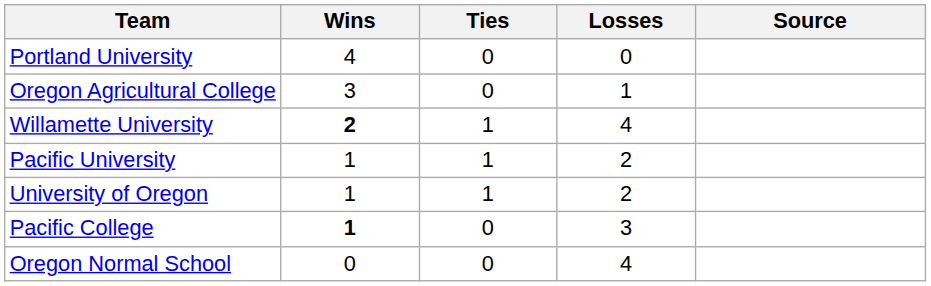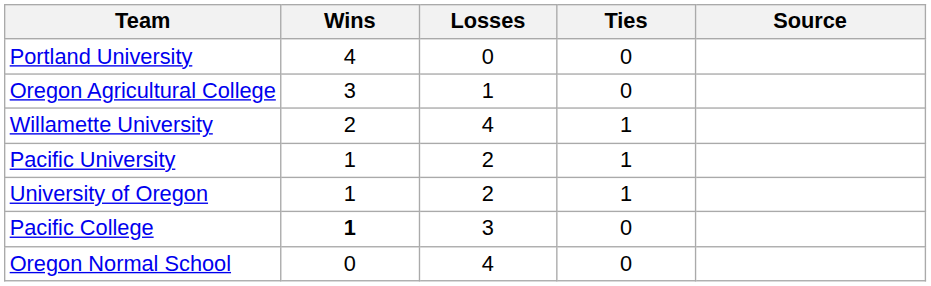 <table class="wikitable" border="1" style="Background:#ffffff">
 <tr>
 <th width=30%>Team</th>
 <th width=15%>Wins</th>
+<th width=15%>Losses</th>
 <th width=15%>Ties</th>
-<th width=15%>Losses</th>
 <th>Source</th>
 </tr>
 <tr>
 <td align="left"><a href='#'>Portland University</a></td>
 <td align="center">4</td>
 <td align="center">0</td>
 <td align="center">0</td>
 <td></td>
 </tr>
 <tr>
 <td align="left"><a href='#'>Oregon Agricultural College</a></td>
 <td align="center">3</td>
+<td align="center">1</td>
 <td align="center">0</td>
-<td align="center">1</td>
 <td></td>
 </tr>
 <tr>
 <td align="left"><a href='#'>Willamette University</a></td>
-<td align="center"><strong>2</strong></td>
+<td align="center">2</td>
+<td align="center">4</td>
 <td align="center">1</td>
-<td align="center">4</td>
 <td></td>
 </tr>
 <tr>
 <td align="left"><a href='#'>Pacific University</a></td>
 <td align="center">1</td>
+<td align="center">2</td>
 <td align="center">1</td>
-<td align="center">2</td>
 <td></td>
 </tr>
 <tr>
 <td align="left"><a href='#'>University of Oregon</a></td>
 <td align="center">1</td>
+<td align="center">2</td>
 <td align="center">1</td>
-<td align="center">2</td>
 <td></td>
 </tr>
 <tr>
 <td align="left"><a href='#'>Pacific College</a></td>
 <td align="center"><strong>1</strong></td>
+<td align="center">3</td>
 <td align="center">0</td>
-<td align="center">3</td>
 <td></td>
 </tr>
 <tr>
 <td align="left"><a href='#'>Oregon Normal School</a></td>
 <td align="center">0</td>
+<td align="center">4</td>
 <td align="center">0</td>
-<td align="center">4</td>
 <td></td>
 </tr>
 </table>
